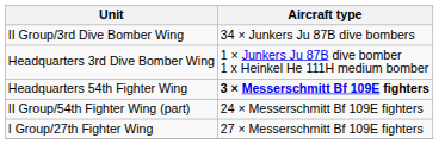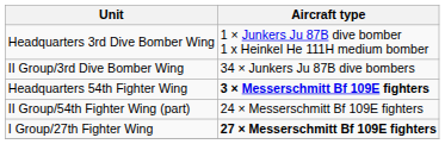 <table class="wikitable">
 <tr>
 <th scope="col">Unit</th>
 <th scope="col">Aircraft type</th>
 </tr>
 <tr>
+<td>Headquarters 3rd Dive Bomber Wing</td>
+<td>1 × <a href='#'>Junkers Ju 87B</a> dive bomber<br>1 x Heinkel He 111H medium bomber</td>
+</tr>
+<tr>
 <td>II Group/3rd Dive Bomber Wing</td>
 <td>34 × Junkers Ju 87B dive bombers</td>
-</tr>
-<tr>
-<td>Headquarters 3rd Dive Bomber Wing</td>
-<td>1 × <a href='#'>Junkers Ju 87B</a> dive bomber<br>1 x Heinkel He 111H medium bomber</td>
 </tr>
 <tr>
 <td>Headquarters 54th Fighter Wing</td>
 <td><strong>3 × <a href='#'>Messerschmitt Bf 109E</a> fighters</strong></td>
 </tr>
 <tr>
 <td>II Group/54th Fighter Wing (part)</td>
 <td>24 × Messerschmitt Bf 109E fighters</td>
 </tr>
 <tr>
 <td>I Group/27th Fighter Wing</td>
-<td>27 × Messerschmitt Bf 109E fighters</td>
+<td><strong>27 × Messerschmitt Bf 109E fighters</strong></td>
 </tr>
 <tr>
 </tr>
 </table>
